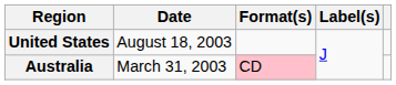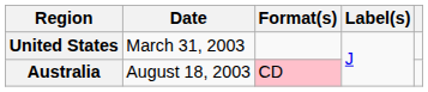 <table class="wikitable plainrowheaders" style="text-align:left">
 <tr>
 <th scope="col">Region</th>
 <th scope="col">Date</th>
 <th scope="col">Format(s)</th>
 <th scope="col">Label(s)</th>
 <th scope="col"></th>
 </tr>
 <tr>
 <th scope="row">United States</th>
-<td>August 18, 2003</td>
+<td>March 31, 2003</td>
 <td></td>
 <td rowspan="2"><a href='#'>J</a></td>
 <td align="center"></td>
 </tr>
 <tr>
 <th scope="row">Australia</th>
-<td>March 31, 2003</td>
+<td>August 18, 2003</td>
 <td style="background: pink;">CD</td>
 <td align="center"></td>
 </tr>
 </table>
